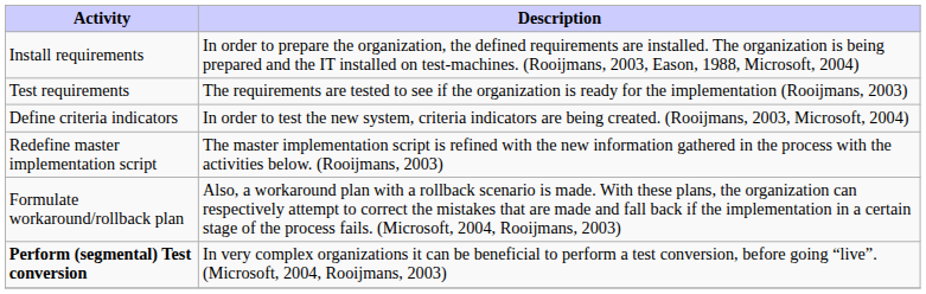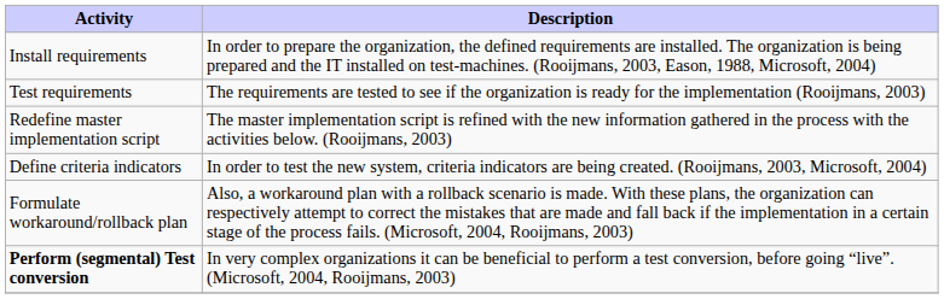 <table class="wikitable">
 <tr>
 <th style="background-color: #ccccff">Activity</th>
 <th style="background-color: #ccccff">Description</th>
 </tr>
 <tr>
 <td>Install requirements</td>
 <td>In order to prepare the organization, the defined requirements are installed. The organization is being prepared and the IT installed on test-machines. (Rooijmans, 2003, Eason, 1988, Microsoft, 2004)</td>
 </tr>
 <tr>
 <td>Test requirements</td>
 <td>The requirements are tested to see if the organization is ready for the implementation (Rooijmans, 2003)</td>
 </tr>
 <tr>
+<td>Redefine master implementation script</td>
+<td>The master implementation script is refined with the new information gathered in the process with the activities below. (Rooijmans, 2003)</td>
+</tr>
+<tr>
 <td>Define criteria indicators</td>
 <td>In order to test the new system, criteria indicators are being created. (Rooijmans, 2003, Microsoft, 2004)</td>
-</tr>
-<tr>
-<td>Redefine master implementation script</td>
-<td>The master implementation script is refined with the new information gathered in the process with the activities below. (Rooijmans, 2003)</td>
 </tr>
 <tr>
 <td>Formulate workaround/rollback plan</td>
 <td>Also, a workaround plan with a rollback scenario is made. With these plans, the organization can respectively attempt to correct the mistakes that are made and fall back if the implementation in a certain stage of the process fails. (Microsoft, 2004, Rooijmans, 2003)</td>
 </tr>
 <tr>
 <td><strong>Perform (segmental) Test conversion</strong></td>
 <td>In very complex organizations it can be beneficial to perform a test conversion, before going “live”. (Microsoft, 2004, Rooijmans, 2003)</td>
 </tr>
 <tr>
 </tr>
 </table>
